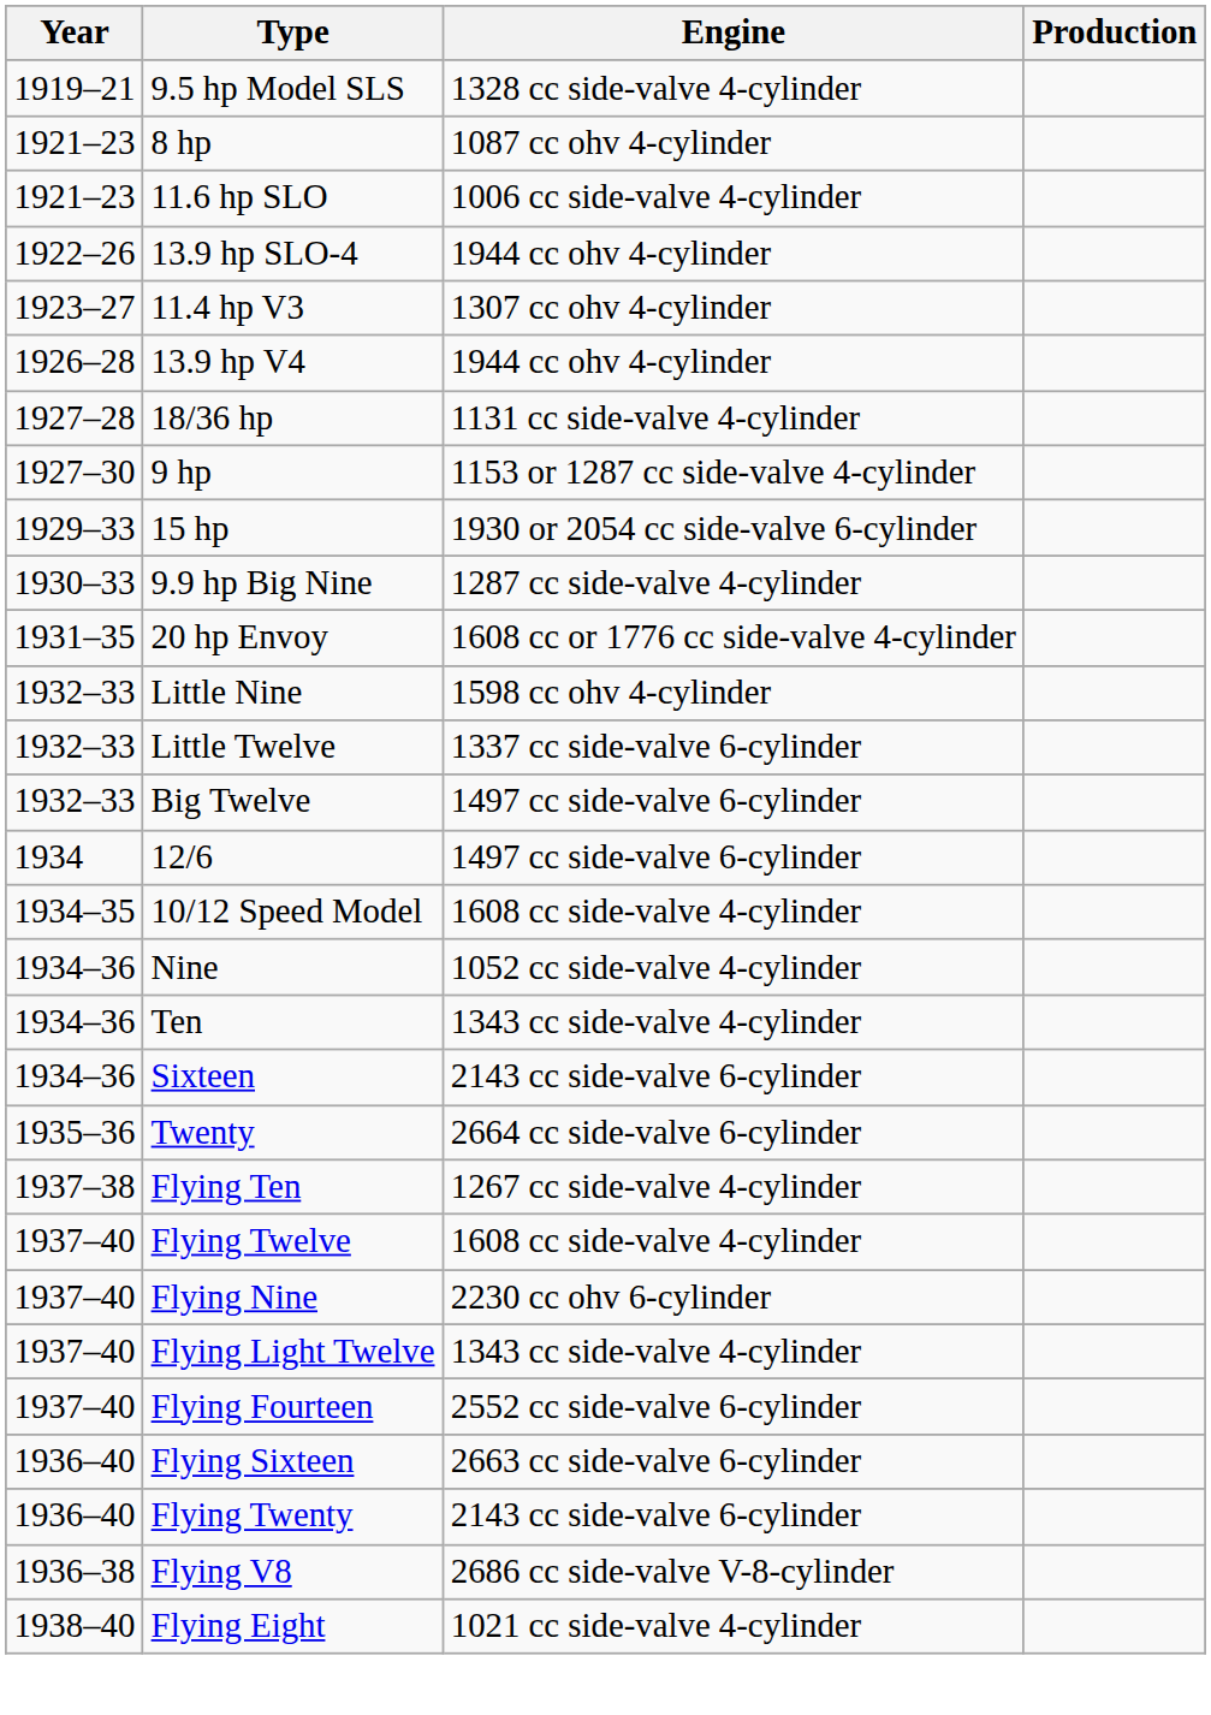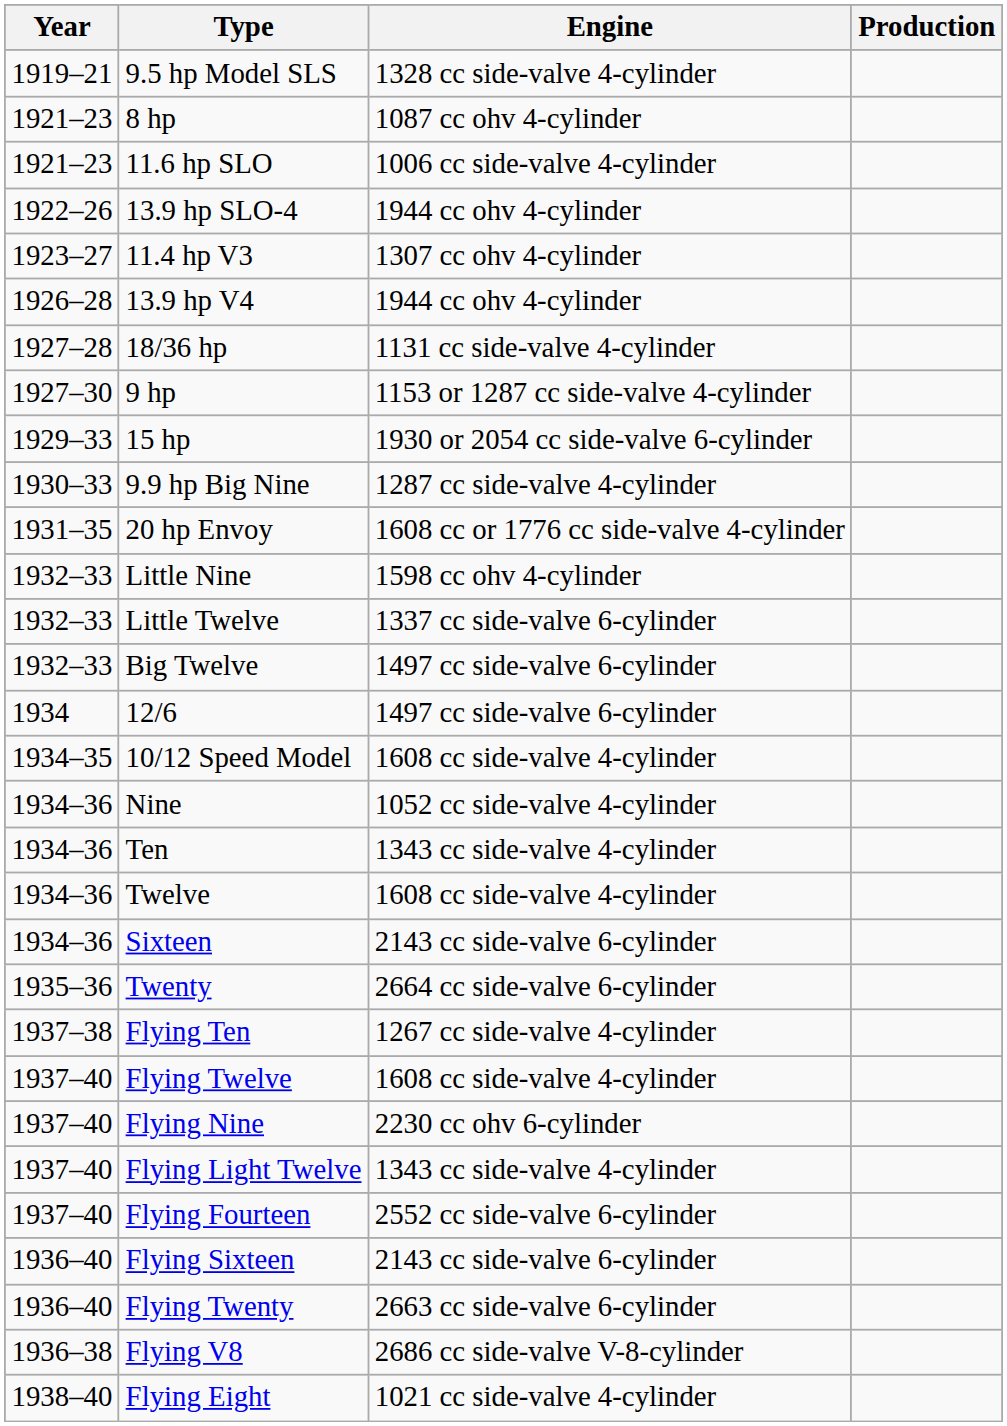 <table class=wikitable>
 <tr>
 <th>Year</th>
 <th>Type</th>
 <th>Engine</th>
 <th>Production</th>
 </tr>
 <tr>
 <td>1919–21</td>
 <td>9.5 hp Model SLS</td>
 <td>1328 cc side-valve 4-cylinder</td>
 <td></td>
 </tr>
 <tr>
 <td>1921–23</td>
 <td>8 hp</td>
 <td>1087 cc ohv 4-cylinder</td>
 <td></td>
 </tr>
 <tr>
 <td>1921–23</td>
 <td>11.6 hp SLO</td>
 <td>1006 cc side-valve 4-cylinder</td>
 <td></td>
 </tr>
 <tr>
 <td>1922–26</td>
 <td>13.9 hp SLO-4</td>
 <td>1944 cc ohv 4-cylinder</td>
 <td></td>
 </tr>
 <tr>
 <td>1923–27</td>
 <td>11.4 hp V3</td>
 <td>1307 cc ohv 4-cylinder</td>
 <td></td>
 </tr>
 <tr>
 <td>1926–28</td>
 <td>13.9 hp V4</td>
 <td>1944 cc ohv 4-cylinder</td>
 <td></td>
 </tr>
 <tr>
 <td>1927–28</td>
 <td>18/36 hp</td>
 <td>1131 cc side-valve 4-cylinder</td>
 <td></td>
 </tr>
 <tr>
 <td>1927–30</td>
 <td>9 hp</td>
 <td>1153 or 1287 cc side-valve 4-cylinder</td>
 <td></td>
 </tr>
 <tr>
 <td>1929–33</td>
 <td>15 hp</td>
 <td>1930 or 2054 cc side-valve 6-cylinder</td>
 <td></td>
 </tr>
 <tr>
 <td>1930–33</td>
 <td>9.9 hp Big Nine</td>
 <td>1287 cc side-valve 4-cylinder</td>
 <td></td>
 </tr>
 <tr>
 <td>1931–35</td>
 <td>20 hp Envoy</td>
 <td>1608 cc or 1776 cc side-valve 4-cylinder</td>
 <td></td>
 </tr>
 <tr>
 <td>1932–33</td>
 <td>Little Nine</td>
 <td>1598 cc ohv 4-cylinder</td>
 <td></td>
 </tr>
 <tr>
 <td>1932–33</td>
 <td>Little Twelve</td>
 <td>1337 cc side-valve 6-cylinder</td>
 <td></td>
 </tr>
 <tr>
 <td>1932–33</td>
 <td>Big Twelve</td>
 <td>1497 cc side-valve 6-cylinder</td>
 <td></td>
 </tr>
 <tr>
 <td>1934</td>
 <td>12/6</td>
 <td>1497 cc side-valve 6-cylinder</td>
 <td></td>
 </tr>
 <tr>
 <td>1934–35</td>
 <td>10/12 Speed Model</td>
 <td>1608 cc side-valve 4-cylinder</td>
 <td></td>
 </tr>
 <tr>
 <td>1934–36</td>
 <td>Nine</td>
 <td>1052 cc side-valve 4-cylinder</td>
 <td></td>
 </tr>
 <tr>
 <td>1934–36</td>
 <td>Ten</td>
 <td>1343 cc side-valve 4-cylinder</td>
 <td></td>
 </tr>
 <tr>
 <td>1934–36</td>
+<td>Twelve</td>
+<td>1608 cc side-valve 4-cylinder</td>
+<td></td>
+</tr>
+<tr>
+<td>1934–36</td>
 <td><a href='#'>Sixteen</a></td>
 <td>2143 cc side-valve 6-cylinder</td>
 <td></td>
 </tr>
 <tr>
 <td>1935–36</td>
 <td><a href='#'>Twenty</a></td>
 <td>2664 cc side-valve 6-cylinder</td>
 <td></td>
 </tr>
 <tr>
 <td>1937–38</td>
 <td><a href='#'>Flying Ten</a></td>
 <td>1267 cc side-valve 4-cylinder</td>
 <td></td>
 </tr>
 <tr>
 <td>1937–40</td>
 <td><a href='#'>Flying Twelve</a></td>
 <td>1608 cc side-valve 4-cylinder</td>
 <td></td>
 </tr>
 <tr>
 <td>1937–40</td>
 <td><a href='#'>Flying Nine</a></td>
 <td>2230 cc ohv 6-cylinder</td>
 <td></td>
 </tr>
 <tr>
 <td>1937–40</td>
 <td><a href='#'>Flying Light Twelve</a></td>
 <td>1343 cc side-valve 4-cylinder</td>
 <td></td>
 </tr>
 <tr>
 <td>1937–40</td>
 <td><a href='#'>Flying Fourteen</a></td>
 <td>2552 cc side-valve 6-cylinder</td>
 <td></td>
 </tr>
 <tr>
 <td>1936–40</td>
 <td><a href='#'>Flying Sixteen</a></td>
-<td>2663 cc side-valve 6-cylinder</td>
+<td>2143 cc side-valve 6-cylinder</td>
 <td></td>
 </tr>
 <tr>
 <td>1936–40</td>
 <td><a href='#'>Flying Twenty</a></td>
-<td>2143 cc side-valve 6-cylinder</td>
+<td>2663 cc side-valve 6-cylinder</td>
 <td></td>
 </tr>
 <tr>
 <td>1936–38</td>
 <td><a href='#'>Flying V8</a></td>
 <td>2686 cc side-valve V-8-cylinder</td>
 <td></td>
 </tr>
 <tr>
 <td>1938–40</td>
 <td><a href='#'>Flying Eight</a></td>
 <td>1021 cc side-valve 4-cylinder</td>
 <td></td>
 </tr>
 </table>
